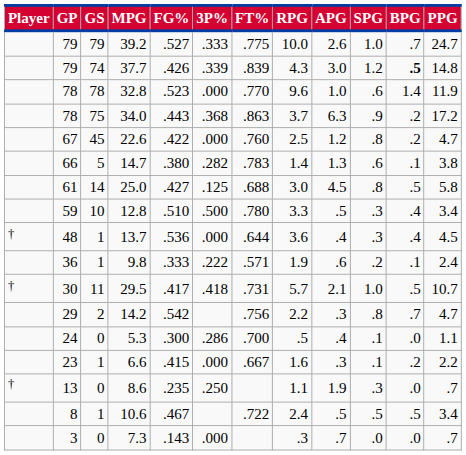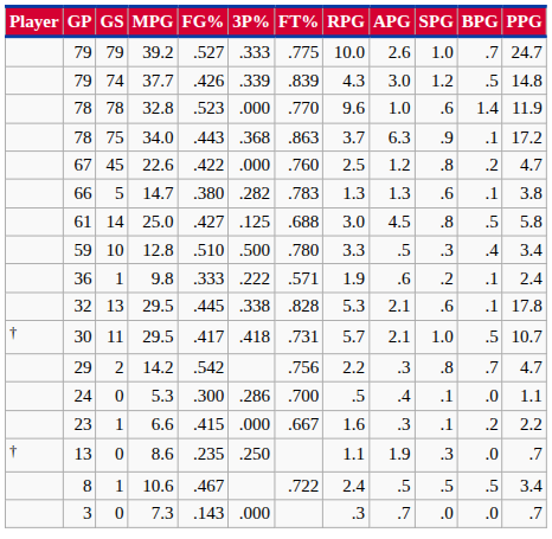 <table class="wikitable sortable" style="text-align:right;">
 <tr>
 <th style="background:#D50032; color:#FFFFFF; border-top:#003DA5 3px solid; border-bottom:#003DA5 3px solid;">Player</th>
 <th style="background:#D50032; color:#FFFFFF; border-top:#003DA5 3px solid; border-bottom:#003DA5 3px solid;">GP</th>
 <th style="background:#D50032; color:#FFFFFF; border-top:#003DA5 3px solid; border-bottom:#003DA5 3px solid;">GS</th>
 <th style="background:#D50032; color:#FFFFFF; border-top:#003DA5 3px solid; border-bottom:#003DA5 3px solid;">MPG</th>
 <th style="background:#D50032; color:#FFFFFF; border-top:#003DA5 3px solid; border-bottom:#003DA5 3px solid;">FG%</th>
 <th style="background:#D50032; color:#FFFFFF; border-top:#003DA5 3px solid; border-bottom:#003DA5 3px solid;">3P%</th>
 <th style="background:#D50032; color:#FFFFFF; border-top:#003DA5 3px solid; border-bottom:#003DA5 3px solid;">FT%</th>
 <th style="background:#D50032; color:#FFFFFF; border-top:#003DA5 3px solid; border-bottom:#003DA5 3px solid;">RPG</th>
 <th style="background:#D50032; color:#FFFFFF; border-top:#003DA5 3px solid; border-bottom:#003DA5 3px solid;">APG</th>
 <th style="background:#D50032; color:#FFFFFF; border-top:#003DA5 3px solid; border-bottom:#003DA5 3px solid;">SPG</th>
 <th style="background:#D50032; color:#FFFFFF; border-top:#003DA5 3px solid; border-bottom:#003DA5 3px solid;">BPG</th>
 <th style="background:#D50032; color:#FFFFFF; border-top:#003DA5 3px solid; border-bottom:#003DA5 3px solid;">PPG</th>
 </tr>
 <tr>
 <td style="text-align:left;"></td>
 <td>79</td>
 <td>79</td>
 <td>39.2</td>
 <td>.527</td>
 <td>.333</td>
 <td>.775</td>
 <td>10.0</td>
 <td>2.6</td>
 <td>1.0</td>
 <td>.7</td>
 <td>24.7</td>
 </tr>
 <tr>
 <td style="text-align:left;"></td>
 <td>79</td>
 <td>74</td>
 <td>37.7</td>
 <td>.426</td>
 <td>.339</td>
 <td>.839</td>
 <td>4.3</td>
 <td>3.0</td>
 <td>1.2</td>
-<td><strong>.5</strong></td>
+<td>.5</td>
 <td>14.8</td>
 </tr>
 <tr>
 <td style="text-align:left;"></td>
 <td>78</td>
 <td>78</td>
 <td>32.8</td>
 <td>.523</td>
 <td>.000</td>
 <td>.770</td>
 <td>9.6</td>
 <td>1.0</td>
 <td>.6</td>
 <td>1.4</td>
 <td>11.9</td>
 </tr>
 <tr>
 <td style="text-align:left;"></td>
 <td>78</td>
 <td>75</td>
 <td>34.0</td>
 <td>.443</td>
 <td>.368</td>
 <td>.863</td>
 <td>3.7</td>
 <td>6.3</td>
 <td>.9</td>
-<td>.2</td>
+<td>.1</td>
 <td>17.2</td>
 </tr>
 <tr>
 <td style="text-align:left;"></td>
 <td>67</td>
 <td>45</td>
 <td>22.6</td>
 <td>.422</td>
 <td>.000</td>
 <td>.760</td>
 <td>2.5</td>
 <td>1.2</td>
 <td>.8</td>
 <td>.2</td>
 <td>4.7</td>
 </tr>
 <tr>
 <td style="text-align:left;"></td>
 <td>66</td>
 <td>5</td>
 <td>14.7</td>
 <td>.380</td>
 <td>.282</td>
 <td>.783</td>
-<td>1.4</td>
+<td>1.3</td>
 <td>1.3</td>
 <td>.6</td>
 <td>.1</td>
 <td>3.8</td>
 </tr>
 <tr>
 <td style="text-align:left;"></td>
 <td>61</td>
 <td>14</td>
 <td>25.0</td>
 <td>.427</td>
 <td>.125</td>
 <td>.688</td>
 <td>3.0</td>
 <td>4.5</td>
 <td>.8</td>
 <td>.5</td>
 <td>5.8</td>
 </tr>
 <tr>
 <td style="text-align:left;"></td>
 <td>59</td>
 <td>10</td>
 <td>12.8</td>
 <td>.510</td>
 <td>.500</td>
 <td>.780</td>
 <td>3.3</td>
 <td>.5</td>
 <td>.3</td>
 <td>.4</td>
 <td>3.4</td>
 </tr>
 <tr>
-<td style="text-align:left;"><sup>†</sup></td>
-<td>48</td>
-<td>1</td>
-<td>13.7</td>
-<td>.536</td>
-<td>.000</td>
-<td>.644</td>
-<td>3.6</td>
-<td>.4</td>
-<td>.3</td>
-<td>.4</td>
-<td>4.5</td>
-</tr>
-<tr>
 <td style="text-align:left;"></td>
 <td>36</td>
 <td>1</td>
 <td>9.8</td>
 <td>.333</td>
 <td>.222</td>
 <td>.571</td>
 <td>1.9</td>
 <td>.6</td>
 <td>.2</td>
 <td>.1</td>
 <td>2.4</td>
+</tr>
+<tr>
+<td style="text-align:left;"></td>
+<td>32</td>
+<td>13</td>
+<td>29.5</td>
+<td>.445</td>
+<td>.338</td>
+<td>.828</td>
+<td>5.3</td>
+<td>2.1</td>
+<td>.6</td>
+<td>.1</td>
+<td>17.8</td>
 </tr>
 <tr>
 <td style="text-align:left;"><sup>†</sup></td>
 <td>30</td>
 <td>11</td>
 <td>29.5</td>
 <td>.417</td>
 <td>.418</td>
 <td>.731</td>
 <td>5.7</td>
 <td>2.1</td>
 <td>1.0</td>
 <td>.5</td>
 <td>10.7</td>
 </tr>
 <tr>
 <td style="text-align:left;"></td>
 <td>29</td>
 <td>2</td>
 <td>14.2</td>
 <td>.542</td>
 <td></td>
 <td>.756</td>
 <td>2.2</td>
 <td>.3</td>
 <td>.8</td>
 <td>.7</td>
 <td>4.7</td>
 </tr>
 <tr>
 <td style="text-align:left;"></td>
 <td>24</td>
 <td>0</td>
 <td>5.3</td>
 <td>.300</td>
 <td>.286</td>
 <td>.700</td>
 <td>.5</td>
 <td>.4</td>
 <td>.1</td>
 <td>.0</td>
 <td>1.1</td>
 </tr>
 <tr>
 <td style="text-align:left;"></td>
 <td>23</td>
 <td>1</td>
 <td>6.6</td>
 <td>.415</td>
 <td>.000</td>
 <td>.667</td>
 <td>1.6</td>
 <td>.3</td>
 <td>.1</td>
 <td>.2</td>
 <td>2.2</td>
 </tr>
 <tr>
 <td style="text-align:left;"><sup>†</sup></td>
 <td>13</td>
 <td>0</td>
 <td>8.6</td>
 <td>.235</td>
 <td>.250</td>
 <td></td>
 <td>1.1</td>
 <td>1.9</td>
 <td>.3</td>
 <td>.0</td>
 <td>.7</td>
 </tr>
 <tr>
 <td style="text-align:left;"></td>
 <td>8</td>
 <td>1</td>
 <td>10.6</td>
 <td>.467</td>
 <td></td>
 <td>.722</td>
 <td>2.4</td>
 <td>.5</td>
 <td>.5</td>
 <td>.5</td>
 <td>3.4</td>
 </tr>
 <tr>
 <td style="text-align:left;"></td>
 <td>3</td>
 <td>0</td>
 <td>7.3</td>
 <td>.143</td>
 <td>.000</td>
 <td></td>
 <td>.3</td>
 <td>.7</td>
 <td>.0</td>
 <td>.0</td>
 <td>.7</td>
 </tr>
 </table>
